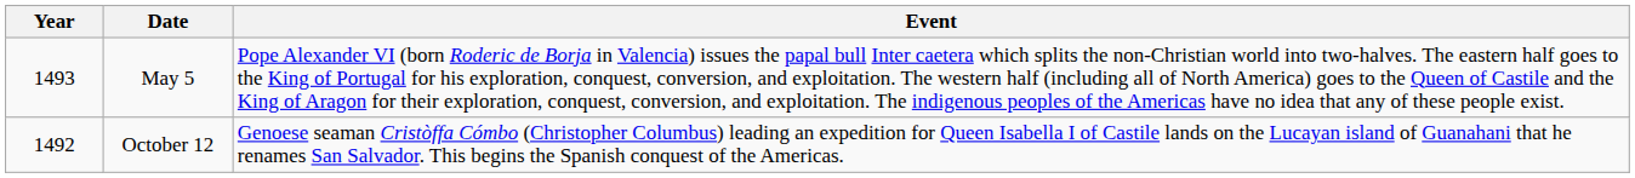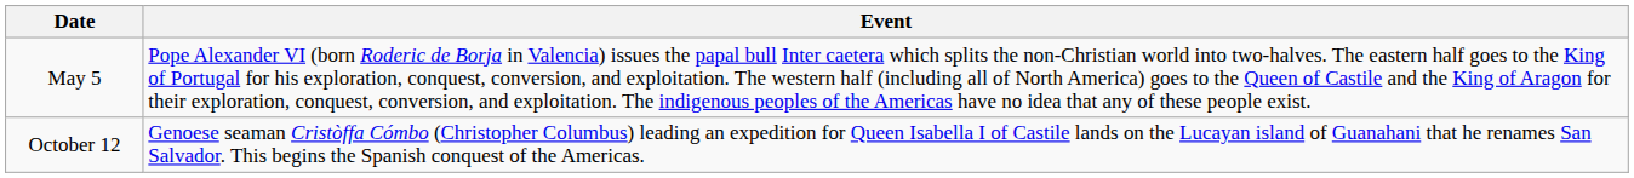 <table class="wikitable" style="width:100%;">
 <tr>
-<th style="width:6%">Year</th>
 <th style="width:8%">Date</th>
 <th style="width:86%">Event</th>
 </tr>
 <tr>
-<td align=center>1493</td>
 <td align=center>May 5</td>
 <td><a href='#'>Pope Alexander VI</a> (born <em><a href='#'>Roderic de Borja</a></em> in <a href='#'>Valencia</a>) issues the <a href='#'>papal bull</a> <a href='#'>Inter caetera</a> which splits the non-Christian world into two-halves.  The eastern half goes to the <a href='#'>King of Portugal</a> for his exploration, conquest, conversion, and exploitation.  The western half (including all of North America) goes to the <a href='#'>Queen of Castile</a> and the <a href='#'>King of Aragon</a> for their exploration, conquest, conversion, and exploitation.  The <a href='#'>indigenous peoples of the Americas</a> have no idea that any of these people exist.</td>
 </tr>
 <tr>
-<td align=center>1492</td>
 <td align=center>October 12</td>
 <td><a href='#'>Genoese</a> seaman <em><a href='#'>Cristòffa Cómbo</a></em> (<a href='#'>Christopher Columbus</a>) leading an expedition for <a href='#'>Queen Isabella I of Castile</a> lands on the <a href='#'>Lucayan island</a> of <a href='#'>Guanahani</a> that he renames <a href='#'>San Salvador</a>.  This begins the Spanish conquest of the Americas.</td>
 </tr>
 </table>
